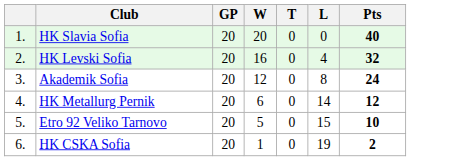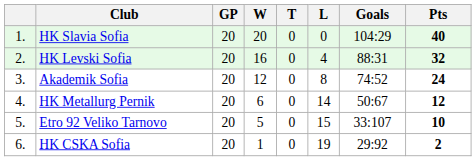 <table class="wikitable">
 <tr>
 <th width="30"></th>
 <th width="200">Club</th>
 <th width="30">GP</th>
 <th width="30">W</th>
 <th width="30">T</th>
 <th width="30">L</th>
+<th width="70">Goals</th>
 <th width="70">Pts</th>
 </tr>
 <tr bgcolor="#e6fae6" align="center">
 <td>1.</td>
 <td align="left"><a href='#'>HK Slavia Sofia</a></td>
 <td>20</td>
 <td>20</td>
 <td>0</td>
 <td>0</td>
+<td>104:29</td>
 <td><strong>40</strong></td>
 </tr>
 <tr bgcolor="#e6fae6" align="center">
 <td>2.</td>
 <td align="left"><a href='#'>HK Levski Sofia</a></td>
 <td>20</td>
 <td>16</td>
 <td>0</td>
 <td>4</td>
+<td>88:31</td>
 <td><strong>32</strong></td>
 </tr>
 <tr bgcolor="#FFFFFF" align="center">
 <td>3.</td>
 <td align="left"><a href='#'>Akademik Sofia</a></td>
 <td>20</td>
 <td>12</td>
 <td>0</td>
 <td>8</td>
+<td>74:52</td>
 <td><strong>24</strong></td>
 </tr>
 <tr bgcolor="#FFFFFF" align="center">
 <td>4.</td>
 <td align="left"><a href='#'>HK Metallurg Pernik</a></td>
 <td>20</td>
 <td>6</td>
 <td>0</td>
 <td>14</td>
+<td>50:67</td>
 <td><strong>12</strong></td>
 </tr>
 <tr bgcolor="#FFFFFF" align="center">
 <td>5.</td>
 <td align="left"><a href='#'>Etro 92 Veliko Tarnovo</a></td>
 <td>20</td>
 <td>5</td>
 <td>0</td>
 <td>15</td>
+<td>33:107</td>
 <td><strong>10</strong></td>
 </tr>
 <tr bgcolor="#FFFFFF" align="center">
 <td>6.</td>
 <td align="left"><a href='#'>HK CSKA Sofia</a></td>
 <td>20</td>
 <td>1</td>
 <td>0</td>
 <td>19</td>
+<td>29:92</td>
 <td><strong>2</strong></td>
 </tr>
 </table>
